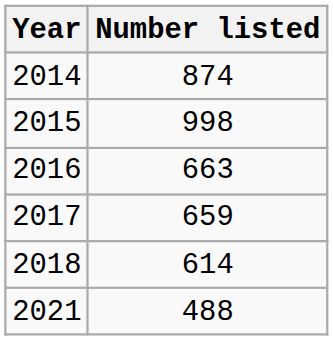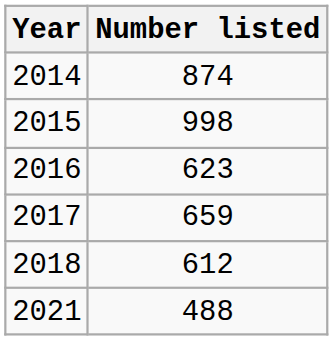 <table class="wikitable" style="float:right; text-align:center; margin:2em;">
 <tr>
 <th>Year</th>
 <th>Number listed</th>
 </tr>
 <tr>
 <td>2014</td>
 <td>874</td>
 </tr>
 <tr>
 <td>2015</td>
 <td>998</td>
 </tr>
 <tr>
 <td>2016</td>
-<td>663</td>
+<td>623</td>
 </tr>
 <tr>
 <td>2017</td>
 <td>659</td>
 </tr>
 <tr>
 <td>2018</td>
-<td>614</td>
+<td>612</td>
 </tr>
 <tr>
 <td>2021</td>
 <td>488</td>
 </tr>
 </table>
